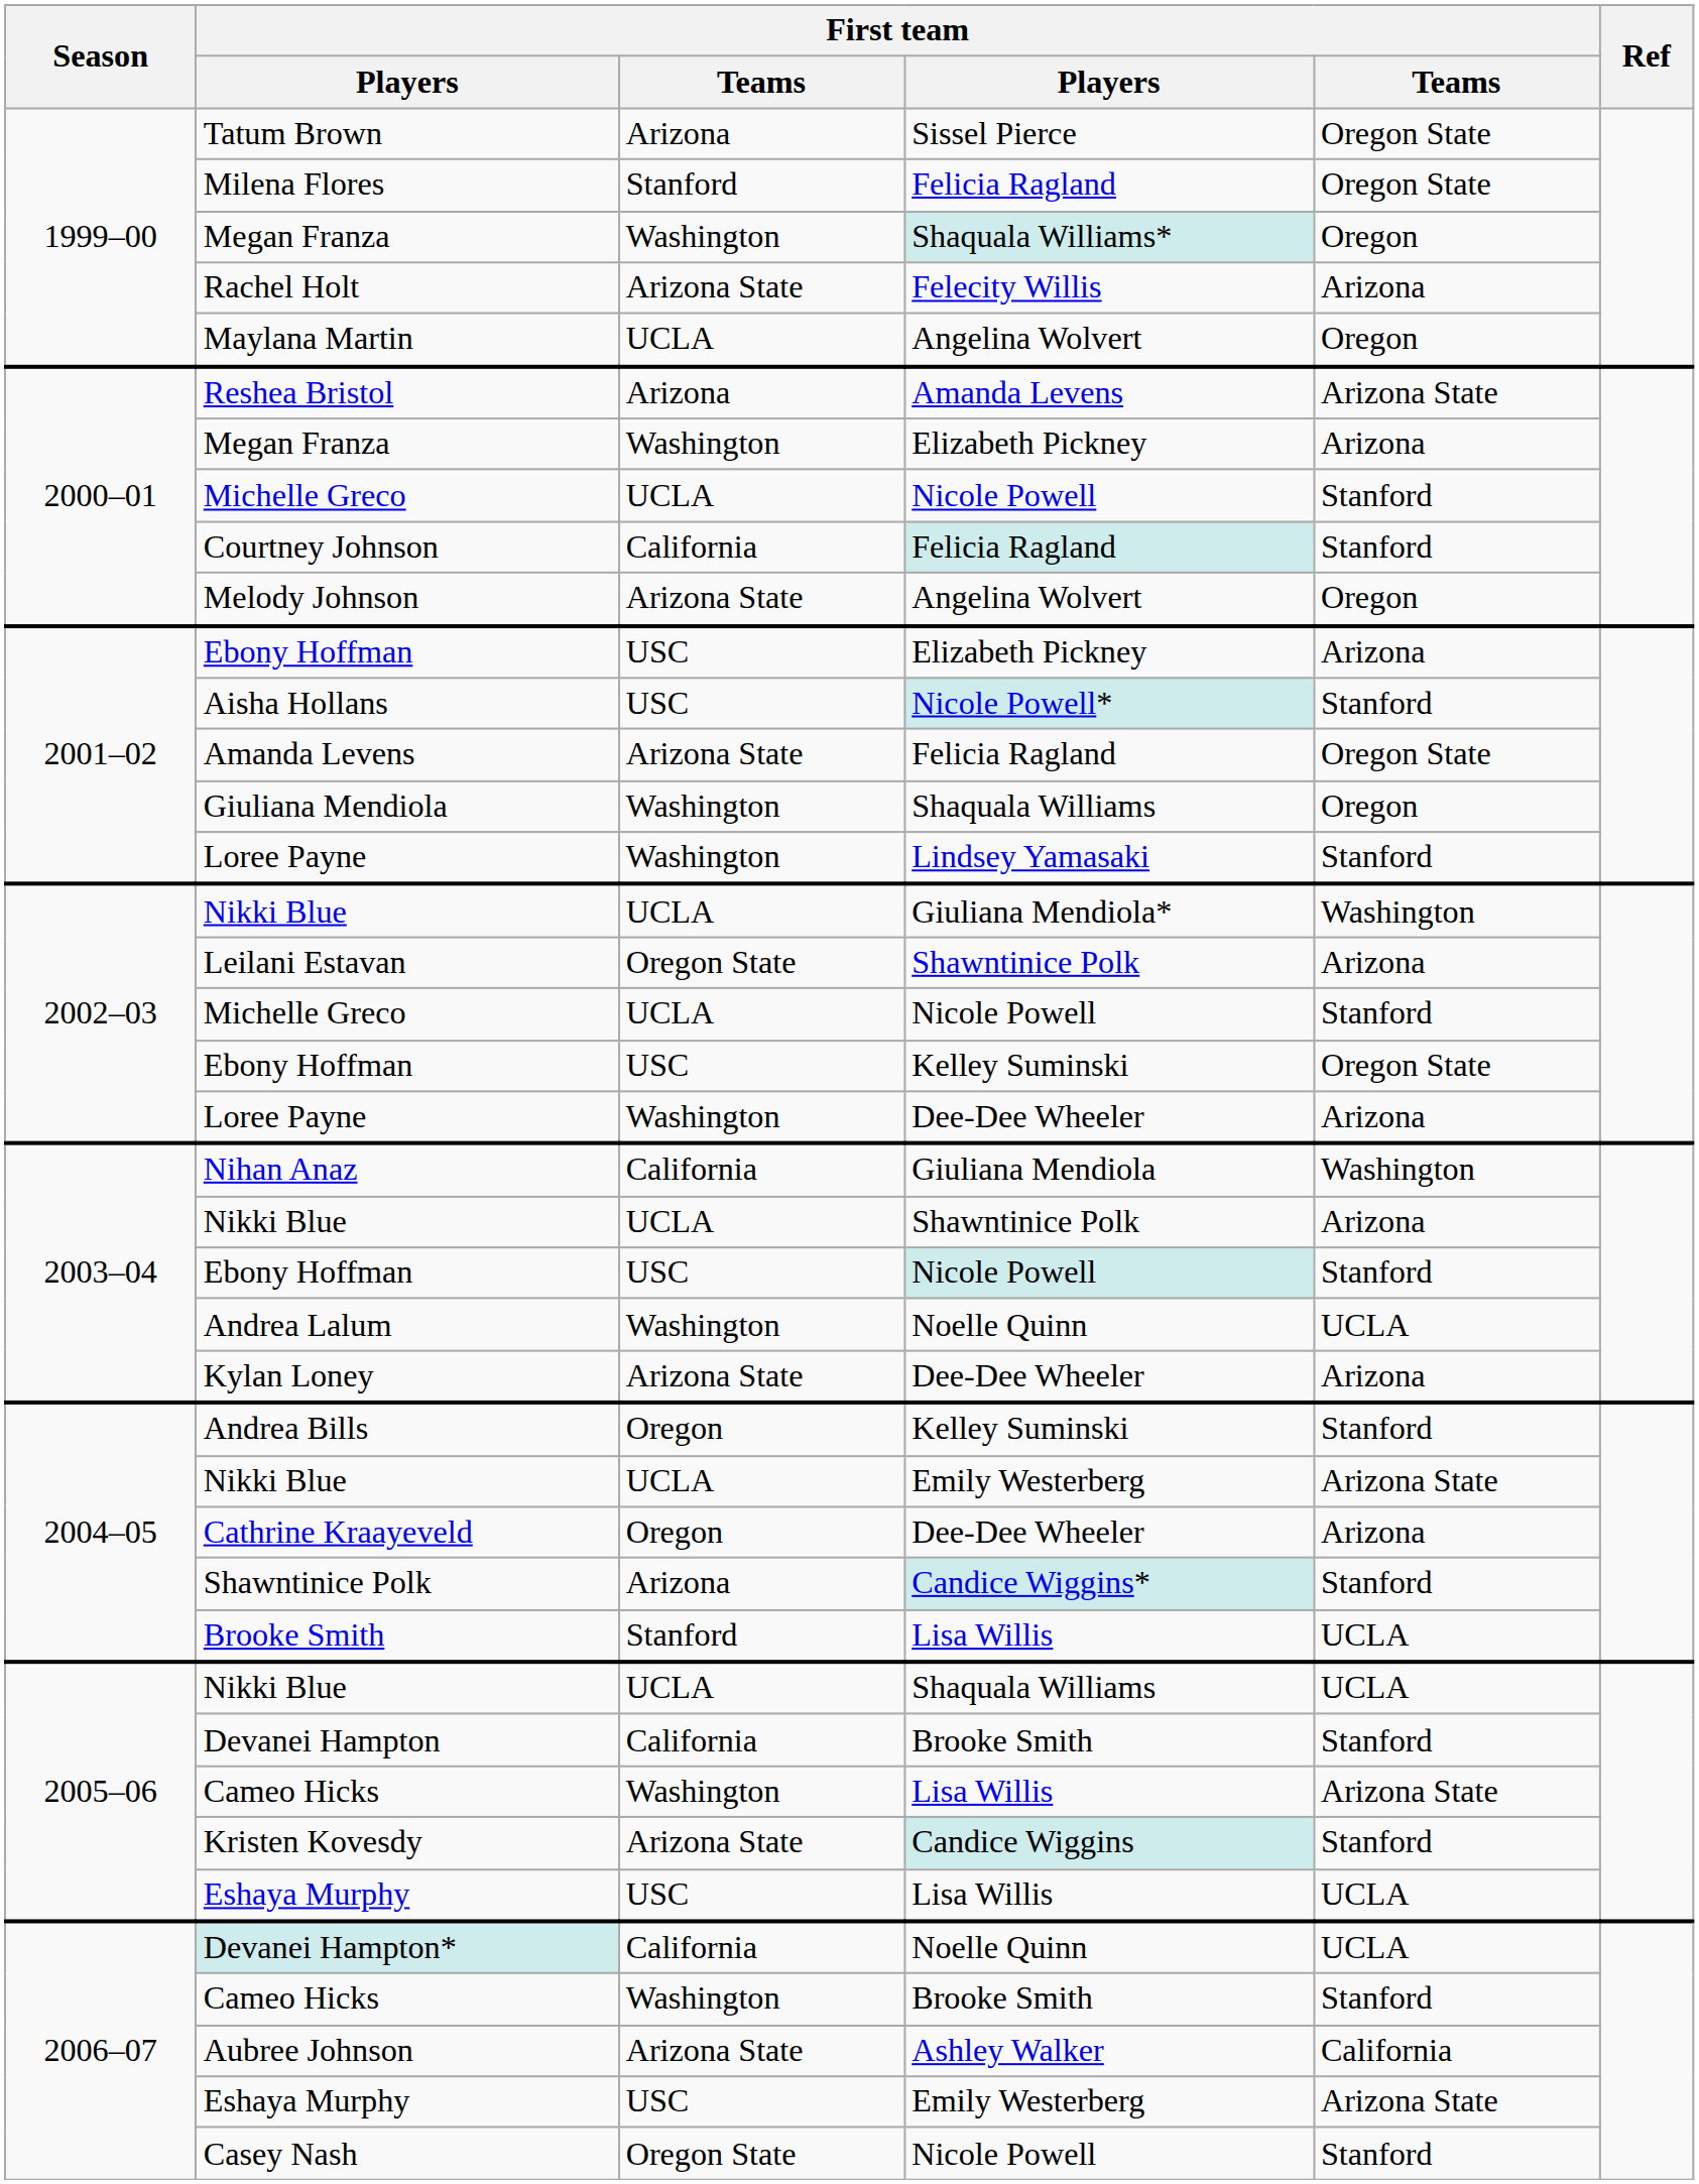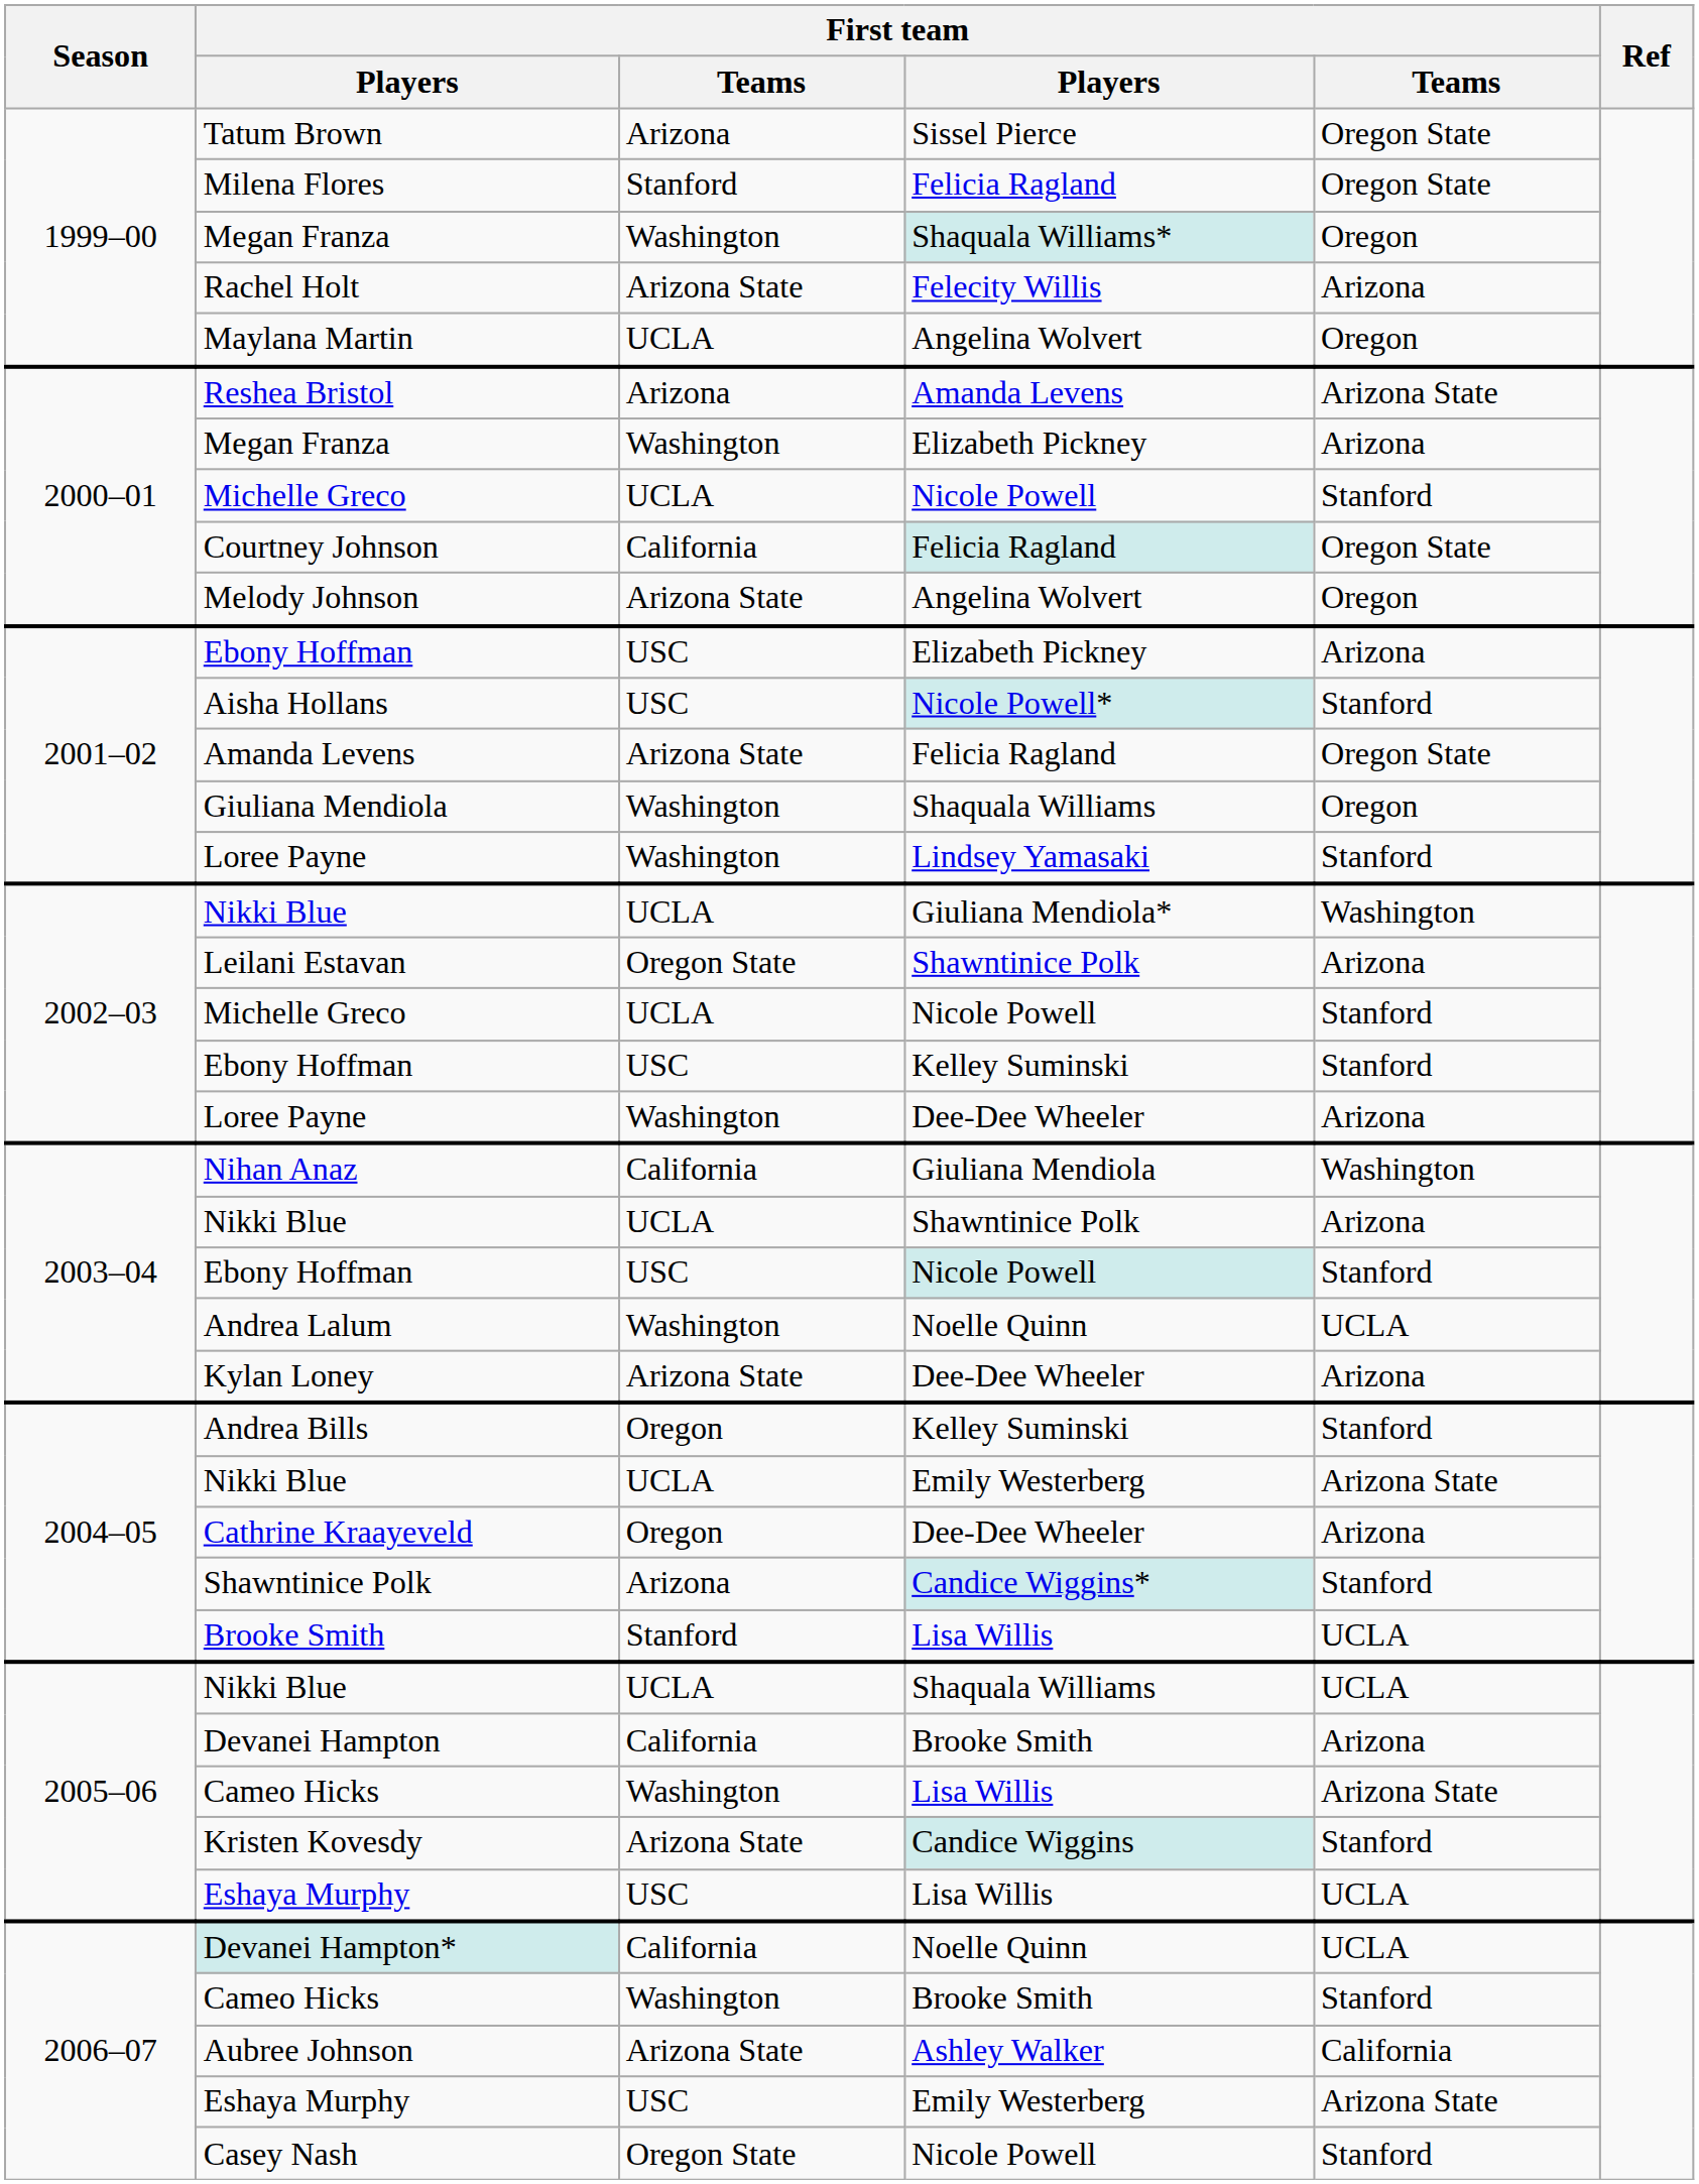 <table class="wikitable" style="width:66%">
 <tr>
 <th rowspan=2>Season</th>
 <th colspan=4>First team</th>
 <th rowspan=2>Ref</th>
 </tr>
 <tr>
 <th>Players</th>
 <th>Teams</th>
 <th>Players</th>
 <th>Teams</th>
 </tr>
 <tr>
 <td rowspan="5" style="text-align:center;">1999–00</td>
 <td>Tatum Brown</td>
 <td>Arizona</td>
 <td>Sissel Pierce</td>
 <td>Oregon State</td>
 <td rowspan="5" style="text-align:center;"></td>
 </tr>
 <tr>
 <td>Milena Flores</td>
 <td>Stanford</td>
 <td><a href='#'>Felicia Ragland</a></td>
 <td>Oregon State</td>
 </tr>
 <tr>
 <td>Megan Franza</td>
 <td>Washington</td>
 <td style="background:#cfecec;">Shaquala Williams*</td>
 <td>Oregon</td>
 </tr>
 <tr>
 <td>Rachel Holt</td>
 <td>Arizona State</td>
 <td><a href='#'>Felecity Willis</a></td>
 <td>Arizona</td>
 </tr>
 <tr>
 <td>Maylana Martin</td>
 <td>UCLA</td>
 <td>Angelina Wolvert</td>
 <td>Oregon</td>
 </tr>
 <tr style="border-top:2px solid black">
 <td rowspan="5" style="text-align:center;">2000–01</td>
 <td><a href='#'>Reshea Bristol</a></td>
 <td>Arizona</td>
 <td><a href='#'>Amanda Levens</a></td>
 <td>Arizona State</td>
 <td rowspan="5" style="text-align:center;"></td>
 </tr>
 <tr>
 <td>Megan Franza</td>
 <td>Washington</td>
 <td>Elizabeth Pickney</td>
 <td>Arizona</td>
 </tr>
 <tr>
 <td><a href='#'>Michelle Greco</a></td>
 <td>UCLA</td>
 <td><a href='#'>Nicole Powell</a></td>
 <td>Stanford</td>
 </tr>
 <tr>
 <td>Courtney Johnson</td>
 <td>California</td>
 <td style="background:#cfecec;">Felicia Ragland</td>
-<td>Stanford</td>
+<td>Oregon State</td>
 </tr>
 <tr>
 <td>Melody Johnson</td>
 <td>Arizona State</td>
 <td>Angelina Wolvert</td>
 <td>Oregon</td>
 </tr>
 <tr style="border-top:2px solid black">
 <td rowspan="5" style="text-align:center;">2001–02</td>
 <td><a href='#'>Ebony Hoffman</a></td>
 <td>USC</td>
 <td>Elizabeth Pickney</td>
 <td>Arizona</td>
 <td rowspan="5" style="text-align:center;"></td>
 </tr>
 <tr>
 <td>Aisha Hollans</td>
 <td>USC</td>
 <td style="background:#cfecec;"><a href='#'>Nicole Powell</a>*</td>
 <td>Stanford</td>
 </tr>
 <tr>
 <td>Amanda Levens</td>
 <td>Arizona State</td>
 <td>Felicia Ragland</td>
 <td>Oregon State</td>
 </tr>
 <tr>
 <td>Giuliana Mendiola</td>
 <td>Washington</td>
 <td>Shaquala Williams</td>
 <td>Oregon</td>
 </tr>
 <tr>
 <td>Loree Payne</td>
 <td>Washington</td>
 <td><a href='#'>Lindsey Yamasaki</a></td>
 <td>Stanford</td>
 </tr>
 <tr style="border-top:2px solid black">
 <td rowspan="5" style="text-align:center;">2002–03</td>
 <td><a href='#'>Nikki Blue</a></td>
 <td>UCLA</td>
 <td>Giuliana Mendiola*</td>
 <td>Washington</td>
 <td rowspan="5" style="text-align:center;"></td>
 </tr>
 <tr>
 <td>Leilani Estavan</td>
 <td>Oregon State</td>
 <td><a href='#'>Shawntinice Polk</a></td>
 <td>Arizona</td>
 </tr>
 <tr>
 <td>Michelle Greco</td>
 <td>UCLA</td>
 <td>Nicole Powell</td>
 <td>Stanford</td>
 </tr>
 <tr>
 <td>Ebony Hoffman</td>
 <td>USC</td>
 <td>Kelley Suminski</td>
-<td>Oregon State</td>
+<td>Stanford</td>
 </tr>
 <tr>
 <td>Loree Payne</td>
 <td>Washington</td>
 <td>Dee-Dee Wheeler</td>
 <td>Arizona</td>
 </tr>
 <tr style="border-top:2px solid black">
 <td rowspan="5" style="text-align:center;">2003–04</td>
 <td><a href='#'>Nihan Anaz</a></td>
 <td>California</td>
 <td>Giuliana Mendiola</td>
 <td>Washington</td>
 <td rowspan="5" style="text-align:center;"></td>
 </tr>
 <tr>
 <td>Nikki Blue</td>
 <td>UCLA</td>
 <td>Shawntinice Polk</td>
 <td>Arizona</td>
 </tr>
 <tr>
 <td>Ebony Hoffman</td>
 <td>USC</td>
 <td style="background:#cfecec;">Nicole Powell</td>
 <td>Stanford</td>
 </tr>
 <tr>
 <td>Andrea Lalum</td>
 <td>Washington</td>
 <td>Noelle Quinn</td>
 <td>UCLA</td>
 </tr>
 <tr>
 <td>Kylan Loney</td>
 <td>Arizona State</td>
 <td>Dee-Dee Wheeler</td>
 <td>Arizona</td>
 </tr>
 <tr style="border-top:2px solid black">
 <td rowspan="5" style="text-align:center;">2004–05</td>
 <td>Andrea Bills</td>
 <td>Oregon</td>
 <td>Kelley Suminski</td>
 <td>Stanford</td>
 <td rowspan="5" style="text-align:center;"></td>
 </tr>
 <tr>
 <td>Nikki Blue</td>
 <td>UCLA</td>
 <td>Emily Westerberg</td>
 <td>Arizona State</td>
 </tr>
 <tr>
 <td><a href='#'>Cathrine Kraayeveld</a></td>
 <td>Oregon</td>
 <td>Dee-Dee Wheeler</td>
 <td>Arizona</td>
 </tr>
 <tr>
 <td>Shawntinice Polk</td>
 <td>Arizona</td>
 <td style="background:#cfecec;"><a href='#'>Candice Wiggins</a>*</td>
 <td>Stanford</td>
 </tr>
 <tr>
 <td><a href='#'>Brooke Smith</a></td>
 <td>Stanford</td>
 <td><a href='#'>Lisa Willis</a></td>
 <td>UCLA</td>
 </tr>
 <tr style="border-top:2px solid black">
 <td rowspan="5" style="text-align:center;">2005–06</td>
 <td>Nikki Blue</td>
 <td>UCLA</td>
 <td>Shaquala Williams</td>
 <td>UCLA</td>
 <td rowspan="5" style="text-align:center;"></td>
 </tr>
 <tr>
 <td>Devanei Hampton</td>
 <td>California</td>
 <td>Brooke Smith</td>
-<td>Stanford</td>
+<td>Arizona</td>
 </tr>
 <tr>
 <td>Cameo Hicks</td>
 <td>Washington</td>
 <td><a href='#'>Lisa Willis</a></td>
 <td>Arizona State</td>
 </tr>
 <tr>
 <td>Kristen Kovesdy</td>
 <td>Arizona State</td>
 <td style="background:#cfecec;">Candice Wiggins</td>
 <td>Stanford</td>
 </tr>
 <tr>
 <td><a href='#'>Eshaya Murphy</a></td>
 <td>USC</td>
 <td>Lisa Willis</td>
 <td>UCLA</td>
 </tr>
 <tr style="border-top:2px solid black">
 <td rowspan="5" style="text-align:center;">2006–07</td>
 <td style="background:#cfecec;">Devanei Hampton*</td>
 <td>California</td>
 <td>Noelle Quinn</td>
 <td>UCLA</td>
 <td rowspan="5" style="text-align:center;"></td>
 </tr>
 <tr>
 <td>Cameo Hicks</td>
 <td>Washington</td>
 <td>Brooke Smith</td>
 <td>Stanford</td>
 </tr>
 <tr>
 <td>Aubree Johnson</td>
 <td>Arizona State</td>
 <td><a href='#'>Ashley Walker</a></td>
 <td>California</td>
 </tr>
 <tr>
 <td>Eshaya Murphy</td>
 <td>USC</td>
 <td>Emily Westerberg</td>
 <td>Arizona State</td>
 </tr>
 <tr>
 <td>Casey Nash</td>
 <td>Oregon State</td>
 <td>Nicole Powell</td>
 <td>Stanford</td>
 </tr>
 </table>
